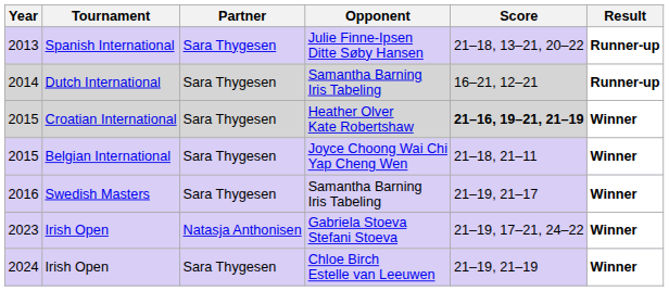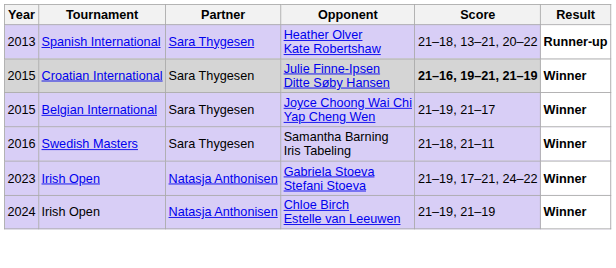 <table class="sortable wikitable" style="font-size: 90%;">
 <tr>
 <th>Year</th>
 <th>Tournament</th>
 <th>Partner</th>
 <th>Opponent</th>
 <th>Score</th>
 <th>Result</th>
 </tr>
 <tr style="background:#D8CEF6">
 <td align="center">2013</td>
 <td align="left"><a href='#'>Spanish International</a></td>
 <td align="left"> <a href='#'>Sara Thygesen</a></td>
-<td align="left"> <a href='#'>Julie Finne-Ipsen</a> <br>  <a href='#'>Ditte Søby Hansen</a></td>
+<td align="left"> <a href='#'>Heather Olver</a> <br>  <a href='#'>Kate Robertshaw</a></td>
 <td align="left">21–18, 13–21, 20–22</td>
-<td style="text-align:left; background:white"> <strong>Runner-up</strong></td>
-</tr>
-<tr style="background:#D5D5D5">
-<td align="center">2014</td>
-<td align="left"><a href='#'>Dutch International</a></td>
-<td align="left"> Sara Thygesen</td>
-<td align="left"> <a href='#'>Samantha Barning</a> <br>  <a href='#'>Iris Tabeling</a></td>
-<td align="left">16–21, 12–21</td>
 <td style="text-align:left; background:white"> <strong>Runner-up</strong></td>
 </tr>
 <tr style="background:#D5D5D5">
 <td align="center">2015</td>
 <td align="left"><a href='#'>Croatian International</a></td>
 <td align="left"> Sara Thygesen</td>
-<td align="left"> <a href='#'>Heather Olver</a> <br>  <a href='#'>Kate Robertshaw</a></td>
+<td align="left"> <a href='#'>Julie Finne-Ipsen</a> <br>  <a href='#'>Ditte Søby Hansen</a></td>
 <td align="left"><strong>21–16, 19–21, 21–19</strong></td>
 <td style="text-align:left; background:white"> <strong>Winner</strong></td>
 </tr>
 <tr style="background:#D8CEF6">
 <td align="center">2015</td>
 <td align="left"><a href='#'>Belgian International</a></td>
 <td align="left"> Sara Thygesen</td>
 <td align="left"> <a href='#'>Joyce Choong Wai Chi</a> <br>  <a href='#'>Yap Cheng Wen</a></td>
-<td align="left">21–18, 21–11</td>
+<td align="left">21–19, 21–17</td>
 <td style="text-align:left; background:white"> <strong>Winner</strong></td>
 </tr>
 <tr style="background:#D8CEF6">
 <td align="center">2016</td>
 <td align="left"><a href='#'>Swedish Masters</a></td>
 <td align="left"> Sara Thygesen</td>
 <td align="left"> Samantha Barning <br>  Iris Tabeling</td>
-<td align="left">21–19, 21–17</td>
+<td align="left">21–18, 21–11</td>
 <td style="text-align:left; background:white"> <strong>Winner</strong></td>
 </tr>
 <tr style="background:#D8CEF6">
 <td align="center">2023</td>
 <td align="left"><a href='#'>Irish Open</a></td>
 <td align="left"> <a href='#'>Natasja Anthonisen</a></td>
 <td align="left"> <a href='#'>Gabriela Stoeva</a><br> <a href='#'>Stefani Stoeva</a></td>
 <td align="left">21–19, 17–21, 24–22</td>
 <td style="text-align:left; background:white"> <strong>Winner</strong></td>
 </tr>
 <tr style="background:#D8CEF6">
 <td align="center">2024</td>
 <td align="left">Irish Open</td>
-<td align="left"> Sara Thygesen</td>
+<td align="left"> <a href='#'>Natasja Anthonisen</a></td>
 <td align="left"> <a href='#'>Chloe Birch</a><br> <a href='#'>Estelle van Leeuwen</a></td>
 <td align="left">21–19, 21–19</td>
 <td style="text-align:left; background:white"> <strong>Winner</strong></td>
 </tr>
 </table>
